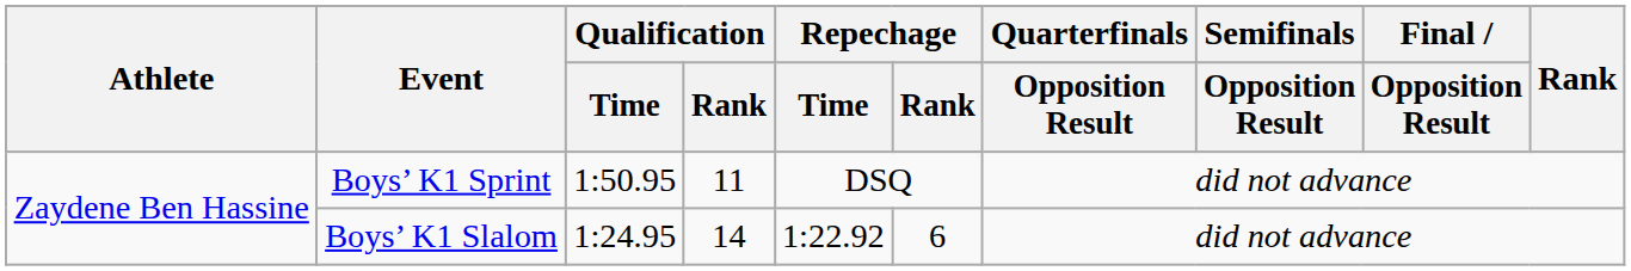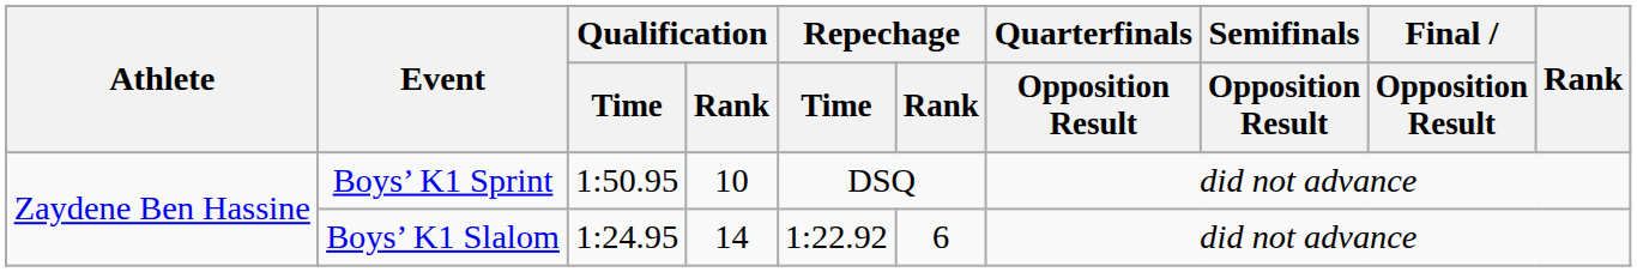 <table class="wikitable" style="font-size:90%">
 <tr>
 <th rowspan=2>Athlete</th>
 <th rowspan=2>Event</th>
 <th colspan=2>Qualification</th>
 <th colspan=2>Repechage</th>
 <th>Quarterfinals</th>
 <th>Semifinals</th>
 <th>Final / </th>
 <th rowspan=2>Rank</th>
 </tr>
 <tr style="font-size:95%">
 <th>Time</th>
 <th>Rank</th>
 <th>Time</th>
 <th>Rank</th>
 <th>Opposition <br>Result</th>
 <th>Opposition <br>Result</th>
 <th>Opposition <br>Result</th>
 </tr>
 <tr align=center>
 <td align=left rowspan=2><a href='#'>Zaydene Ben Hassine</a></td>
 <td><a href='#'>Boys’ K1 Sprint</a></td>
 <td>1:50.95</td>
-<td>11</td>
+<td>10</td>
 <td Colspan=2>DSQ</td>
 <td Colspan=4><em>did not advance</em></td>
 </tr>
 <tr align=center>
 <td><a href='#'>Boys’ K1 Slalom</a></td>
 <td>1:24.95</td>
 <td>14</td>
 <td>1:22.92</td>
 <td>6</td>
 <td Colspan=4><em>did not advance</em></td>
 </tr>
 </table>
